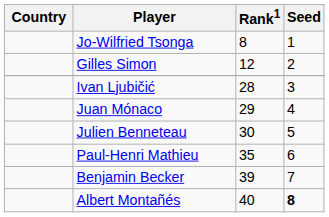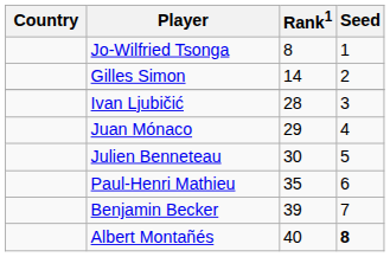 <table class="sortable wikitable">
 <tr>
 <th width="70">Country</th>
 <th width="175">Player</th>
 <th>Rank<sup>1</sup></th>
 <th>Seed</th>
 </tr>
 <tr>
 <td></td>
 <td><a href='#'>Jo-Wilfried Tsonga</a></td>
 <td>8</td>
 <td>1</td>
 </tr>
 <tr>
 <td></td>
 <td><a href='#'>Gilles Simon</a></td>
-<td>12</td>
+<td>14</td>
 <td>2</td>
 </tr>
 <tr>
 </tr>
 <tr>
 <td></td>
 <td><a href='#'>Ivan Ljubičić</a></td>
 <td>28</td>
 <td>3</td>
 </tr>
 <tr>
 <td></td>
 <td><a href='#'>Juan Mónaco</a></td>
 <td>29</td>
 <td>4</td>
 </tr>
 <tr>
 <td></td>
 <td><a href='#'>Julien Benneteau</a></td>
 <td>30</td>
 <td>5</td>
 </tr>
 <tr>
 <td></td>
 <td><a href='#'>Paul-Henri Mathieu</a></td>
 <td>35</td>
 <td>6</td>
 </tr>
 <tr>
 <td></td>
 <td><a href='#'>Benjamin Becker</a></td>
 <td>39</td>
 <td>7</td>
 </tr>
 <tr>
 <td></td>
 <td><a href='#'>Albert Montañés</a></td>
 <td>40</td>
 <td><strong>8</strong></td>
 </tr>
 </table>
